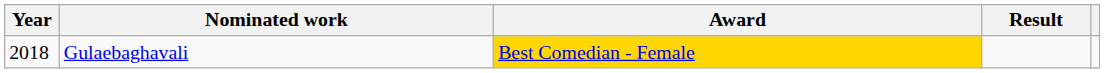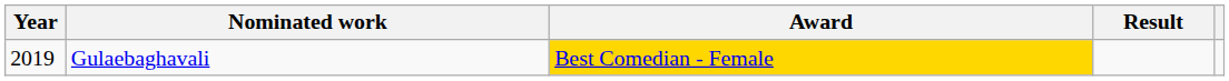 <table class="wikitable" width=100%>
 <tr>
 <th width=5%>Year</th>
 <th width=40%>Nominated work</th>
 <th width=45%>Award</th>
 <th width=10%>Result</th>
 <th width="3%"></th>
 </tr>
 <tr>
-<td>2018</td>
+<td>2019</td>
 <td><a href='#'>Gulaebaghavali</a></td>
 <td style="background: gold;"><a href='#'>Best Comedian - Female</a></td>
 <td></td>
 <td></td>
 </tr>
 </table>
